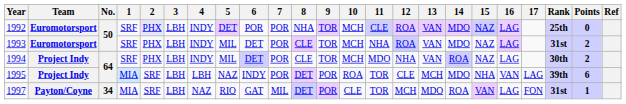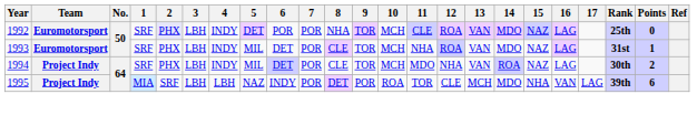 <table class="wikitable" style="text-align:center; font-size:85%">
 <tr>
 <th>Year</th>
 <th>Team</th>
 <th>No.</th>
 <th>1</th>
 <th>2</th>
 <th>3</th>
 <th>4</th>
 <th>5</th>
 <th>6</th>
 <th>7</th>
 <th>8</th>
 <th>9</th>
 <th>10</th>
 <th>11</th>
 <th>12</th>
 <th>13</th>
 <th>14</th>
 <th>15</th>
 <th>16</th>
 <th>17</th>
 <th>Rank</th>
 <th>Points</th>
 <th>Ref</th>
 </tr>
 <tr>
 <td><a href='#'>1992</a></td>
 <th><a href='#'>Euromotorsport</a></th>
 <th rowspan=2>50</th>
 <td><a href='#'>SRF</a></td>
 <td style="background: lavender;"><a href='#'>PHX</a></td>
 <td><a href='#'>LBH</a></td>
 <td><a href='#'>INDY</a></td>
 <td bgcolor="#EFCFFF"><a href='#'>DET</a><br></td>
 <td><a href='#'>POR</a></td>
 <td><a href='#'>POR</a></td>
 <td><a href='#'>NHA</a></td>
 <td bgcolor="#EFCFFF"><a href='#'>TOR</a><br></td>
 <td><a href='#'>MCH</a></td>
 <td bgcolor="#CFCFFF"><a href='#'>CLE</a><br></td>
 <td bgcolor="#EFCFFF"><a href='#'>ROA</a><br></td>
 <td bgcolor="#EFCFFF"><a href='#'>VAN</a><br></td>
 <td bgcolor="#EFCFFF"><a href='#'>MDO</a><br></td>
 <td bgcolor="#CFCFFF"><a href='#'>NAZ</a><br></td>
 <td bgcolor="#EFCFFF"><a href='#'>LAG</a><br></td>
 <td></td>
 <td bgcolor="#CFCFFF"><strong>25th</strong></td>
 <td bgcolor="#CFCFFF"><strong>0</strong></td>
 <th></th>
 </tr>
 <tr>
 <td><a href='#'>1993</a></td>
 <th><a href='#'>Euromotorsport</a></th>
 <td><a href='#'>SRF</a></td>
 <td><a href='#'>PHX</a></td>
 <td><a href='#'>LBH</a></td>
 <td><a href='#'>INDY</a></td>
 <td><a href='#'>MIL</a></td>
 <td><a href='#'>DET</a></td>
 <td><a href='#'>POR</a></td>
 <td bgcolor="#EFCFFF"><a href='#'>CLE</a><br></td>
 <td><a href='#'>TOR</a></td>
 <td><a href='#'>MCH</a></td>
 <td><a href='#'>NHA</a></td>
 <td bgcolor="#CFCFFF"><a href='#'>ROA</a><br></td>
 <td><a href='#'>VAN</a></td>
 <td><a href='#'>MDO</a></td>
 <td><a href='#'>NAZ</a></td>
 <td bgcolor="#EFCFFF"><a href='#'>LAG</a><br></td>
 <td></td>
 <td bgcolor="#CFCFFF"><strong>31st</strong></td>
-<td bgcolor="#CFCFFF"><strong>2</strong></td>
+<td bgcolor="#CFCFFF"><strong>1</strong></td>
 <th></th>
 </tr>
 <tr>
 <td><a href='#'>1994</a></td>
 <th nowrap><a href='#'>Project Indy</a></th>
 <th rowspan=2>64</th>
 <td><a href='#'>SRF</a></td>
 <td><a href='#'>PHX</a></td>
 <td><a href='#'>LBH</a></td>
 <td><a href='#'>INDY</a></td>
 <td><a href='#'>MIL</a></td>
 <td bgcolor="#CFCFFF"><a href='#'>DET</a><br></td>
 <td><a href='#'>POR</a></td>
 <td><a href='#'>CLE</a><br><small></small></td>
 <td><a href='#'>TOR</a></td>
 <td><a href='#'>MCH</a></td>
 <td><a href='#'>MDO</a></td>
 <td><a href='#'>NHA</a></td>
 <td><a href='#'>VAN</a></td>
 <td bgcolor="#CFCFFF"><a href='#'>ROA</a><br></td>
 <td><a href='#'>NAZ</a></td>
 <td><a href='#'>LAG</a></td>
 <td></td>
 <td bgcolor="#CFCFFF"><strong>30th</strong></td>
 <td bgcolor="#CFCFFF"><strong>2</strong></td>
 <th></th>
 </tr>
 <tr>
 <td><a href='#'>1995</a></td>
 <th nowrap><a href='#'>Project Indy</a></th>
 <td bgcolor="#CFEAFF"><a href='#'>MIA</a><br></td>
 <td><a href='#'>SRF</a></td>
 <td><a href='#'>LBH</a></td>
 <td><a href='#'>LBH</a></td>
 <td><a href='#'>NAZ</a></td>
 <td><a href='#'>INDY</a></td>
 <td><a href='#'>POR</a></td>
 <td bgcolor="#EFCFFF"><a href='#'>DET</a><br></td>
 <td><a href='#'>POR</a></td>
 <td><a href='#'>ROA</a></td>
 <td><a href='#'>TOR</a></td>
 <td><a href='#'>CLE</a></td>
 <td><a href='#'>MCH</a></td>
 <td><a href='#'>MDO</a></td>
 <td><a href='#'>NHA</a></td>
 <td><a href='#'>VAN</a></td>
 <td><a href='#'>LAG</a></td>
 <td bgcolor="#CFCFFF"><strong>39th</strong></td>
 <td bgcolor="#CFCFFF"><strong>6</strong></td>
 <th></th>
 </tr>
-<tr>
-<td><a href='#'>1997</a></td>
-<th nowrap><a href='#'>Payton/Coyne</a></th>
-<th>34</th>
-<td><a href='#'>MIA</a></td>
-<td><a href='#'>SRF</a></td>
-<td><a href='#'>LBH</a></td>
-<td><a href='#'>NAZ</a></td>
-<td><a href='#'>RIO</a></td>
-<td><a href='#'>GAT</a></td>
-<td><a href='#'>MIL</a></td>
-<td bgcolor="#CFCFFF"><a href='#'>DET</a><br></td>
-<td bgcolor="#EFCFFF"><a href='#'>POR</a><br></td>
-<td><a href='#'>CLE</a></td>
-<td><a href='#'>TOR</a></td>
-<td><a href='#'>MCH</a></td>
-<td><a href='#'>MDO</a></td>
-<td><a href='#'>ROA</a></td>
-<td bgcolor="#EFCFFF"><a href='#'>VAN</a><br></td>
-<td><a href='#'>LAG</a></td>
-<td><a href='#'>FON</a></td>
-<td bgcolor="#CFCFFF"><strong>31st</strong></td>
-<td bgcolor="#CFCFFF"><strong>1</strong></td>
-<th></th>
-</tr>
 </table>
